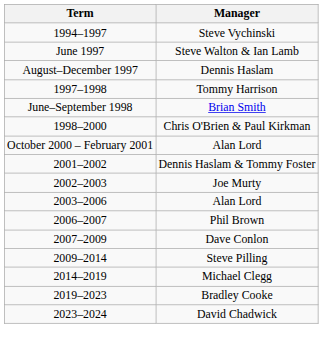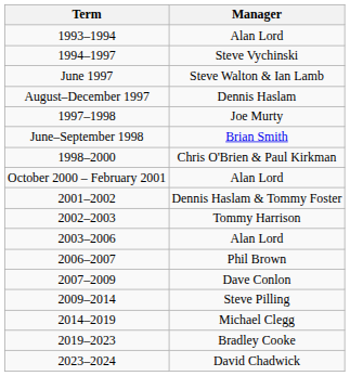 <table class=wikitable style=text-align:center>
 <tr>
 <th>Term</th>
 <th>Manager</th>
+</tr>
+<tr>
+<td>1993–1994</td>
+<td>Alan Lord</td>
 </tr>
 <tr>
 <td>1994–1997</td>
 <td>Steve Vychinski</td>
 </tr>
 <tr>
 <td>June 1997</td>
 <td>Steve Walton & Ian Lamb</td>
 </tr>
 <tr>
 <td>August–December 1997</td>
 <td>Dennis Haslam</td>
 </tr>
 <tr>
 <td>1997–1998</td>
-<td>Tommy Harrison</td>
+<td>Joe Murty</td>
 </tr>
 <tr>
 <td>June–September 1998</td>
 <td><a href='#'>Brian Smith</a></td>
 </tr>
 <tr>
 <td>1998–2000</td>
 <td>Chris O'Brien & Paul Kirkman</td>
 </tr>
 <tr>
 <td>October 2000 – February 2001</td>
 <td>Alan Lord</td>
 </tr>
 <tr>
 <td>2001–2002</td>
 <td>Dennis Haslam & Tommy Foster</td>
 </tr>
 <tr>
 <td>2002–2003</td>
-<td>Joe Murty</td>
+<td>Tommy Harrison</td>
 </tr>
 <tr>
 <td>2003–2006</td>
 <td>Alan Lord</td>
 </tr>
 <tr>
 <td>2006–2007</td>
 <td>Phil Brown</td>
 </tr>
 <tr>
 <td>2007–2009</td>
 <td>Dave Conlon</td>
 </tr>
 <tr>
 <td>2009–2014</td>
 <td>Steve Pilling</td>
 </tr>
 <tr>
 <td>2014–2019</td>
 <td>Michael Clegg</td>
 </tr>
 <tr>
 <td>2019–2023</td>
 <td>Bradley Cooke</td>
 </tr>
 <tr>
 <td>2023–2024</td>
 <td>David Chadwick</td>
 </tr>
 </table>
